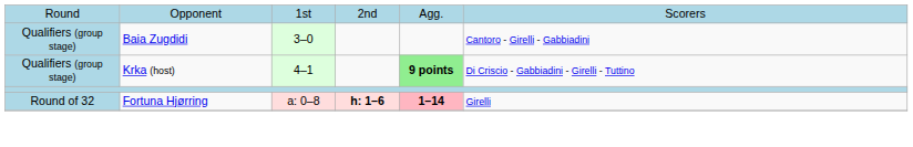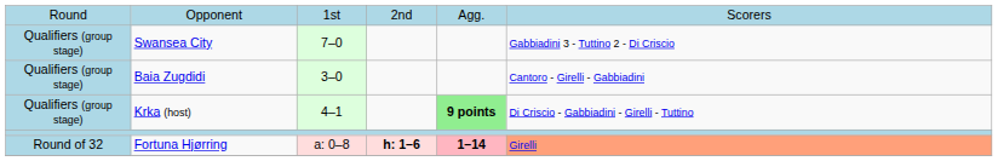 <table class="wikitable" style="text-align:center">
 <tr bgcolor=lightblue>
 <td width=150px>Round</td>
 <td width=200px>Opponent</td>
 <td width=80px>1st</td>
 <td width=80px>2nd</td>
 <td width=80px>Agg.</td>
 <td width=600px>Scorers</td>
+</tr>
+<tr>
+<td bgcolor=lightblue>Qualifiers <small>(group stage)</small></td>
+<td align=left> <a href='#'>Swansea City</a></td>
+<td bgcolor="#ddffdd">7–0</td>
+<td></td>
+<td></td>
+<td align=left><small><a href='#'>Gabbiadini</a> 3 - <a href='#'>Tuttino</a> 2 - <a href='#'>Di Criscio</a></small></td>
 </tr>
 <tr>
 <td bgcolor=lightblue>Qualifiers <small>(group stage)</small></td>
 <td align=left> <a href='#'>Baia Zugdidi</a></td>
 <td bgcolor="#ddffdd">3–0</td>
 <td></td>
 <td></td>
 <td align=left><small><a href='#'>Cantoro</a> - <a href='#'>Girelli</a> - <a href='#'>Gabbiadini</a></small></td>
 </tr>
 <tr>
 <td bgcolor=lightblue>Qualifiers <small>(group stage)</small></td>
 <td align=left> <a href='#'>Krka</a> <small>(host)</small></td>
 <td bgcolor="#ddffdd">4–1</td>
 <td></td>
 <td bgcolor=lightgreen><strong>9 points</strong></td>
 <td align=left><small><a href='#'>Di Criscio</a> - <a href='#'>Gabbiadini</a> - <a href='#'>Girelli</a> - <a href='#'>Tuttino</a></small></td>
 </tr>
 <tr bgcolor=lightblue>
 <td colspan=6></td>
 </tr>
 <tr>
 <td bgcolor=lightblue>Round of 32</td>
 <td align=left> <a href='#'>Fortuna Hjørring</a></td>
 <td bgcolor="#ffdddd">a: 0–8</td>
 <td bgcolor="#ffdddd"><strong>h: 1–6</strong></td>
 <td bgcolor=lightpink><strong>1–14</strong></td>
-<td align=left><small><a href='#'>Girelli</a></small></td>
+<td align=left style="background: lightsalmon;"><small><a href='#'>Girelli</a></small></td>
 </tr>
 <tr>
 </tr>
 </table>
